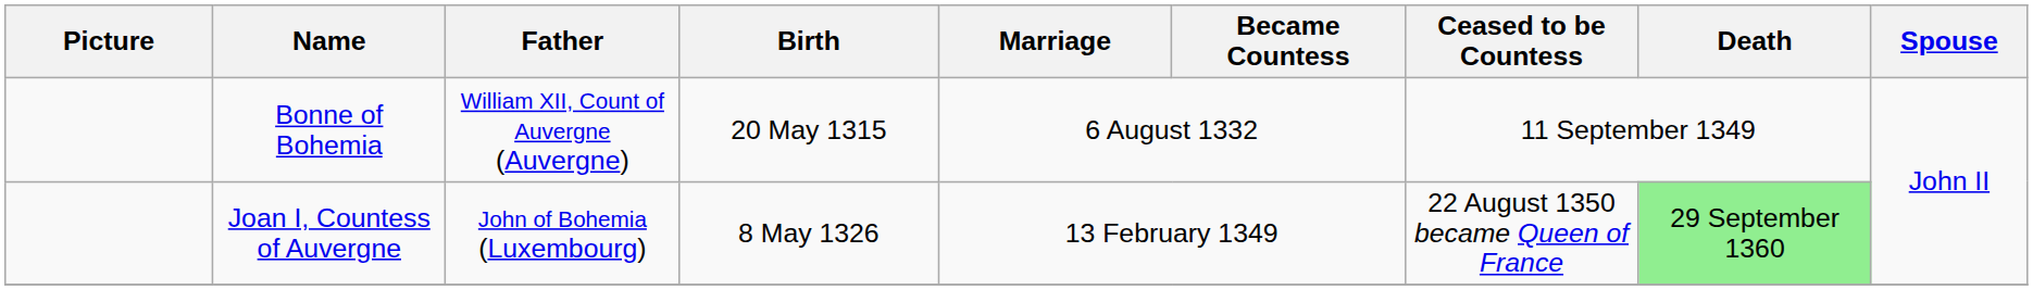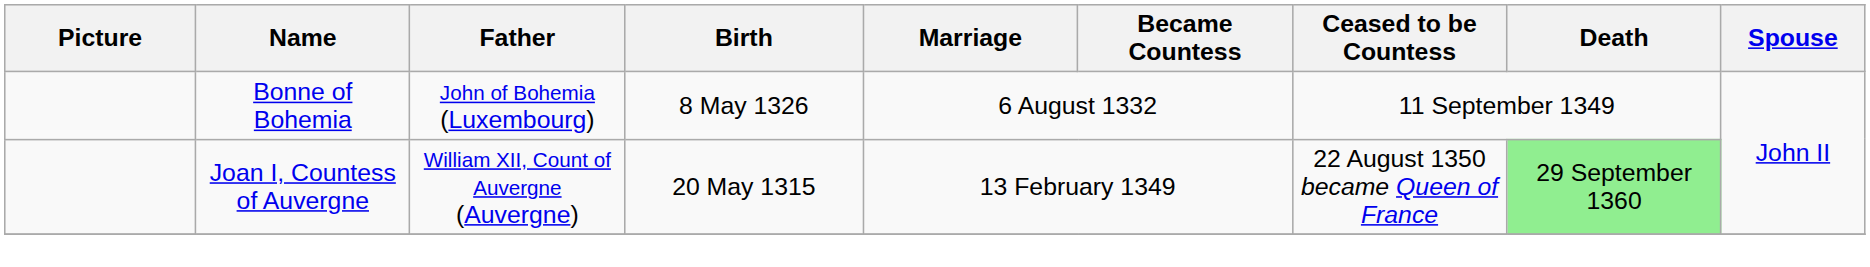 <table width=95% class="wikitable">
 <tr>
 <th width = "8%">Picture</th>
 <th width = "9%">Name</th>
 <th width = "9%">Father</th>
 <th width = "10%">Birth</th>
 <th width = "9%">Marriage</th>
 <th width = "9%">Became Countess</th>
 <th width = "9%">Ceased to be Countess</th>
 <th width = "9%">Death</th>
 <th width = "6%"><a href='#'>Spouse</a></th>
 </tr>
 <tr>
 <td align="center"></td>
 <td align="center"><a href='#'>Bonne of Bohemia</a></td>
-<td align="center"><small><a href='#'>William XII, Count of Auvergne</a></small> <br>(<a href='#'>Auvergne</a>)</td>
-<td align="center">20 May 1315</td>
+<td align="center"><small><a href='#'>John of Bohemia</a></small><br>(<a href='#'>Luxembourg</a>)</td>
+<td align="center">8 May 1326</td>
 <td align="center" colspan="2">6 August 1332</td>
 <td align="center" colspan="2">11 September 1349</td>
 <td align="center" rowspan="2"><a href='#'>John II</a></td>
 </tr>
 <tr>
 <td align="center"></td>
 <td align="center"><a href='#'>Joan I, Countess of Auvergne</a></td>
-<td align="center"><small><a href='#'>John of Bohemia</a></small><br>(<a href='#'>Luxembourg</a>)</td>
-<td align="center">8 May 1326</td>
+<td align="center"><small><a href='#'>William XII, Count of Auvergne</a></small> <br>(<a href='#'>Auvergne</a>)</td>
+<td align="center">20 May 1315</td>
 <td align="center" colspan="2">13 February 1349</td>
 <td align="center">22 August 1350<br><em>became <a href='#'>Queen of France</a></em></td>
 <td align="center" style="background: lightgreen;">29 September 1360</td>
 </tr>
 <tr>
 </tr>
 </table>
